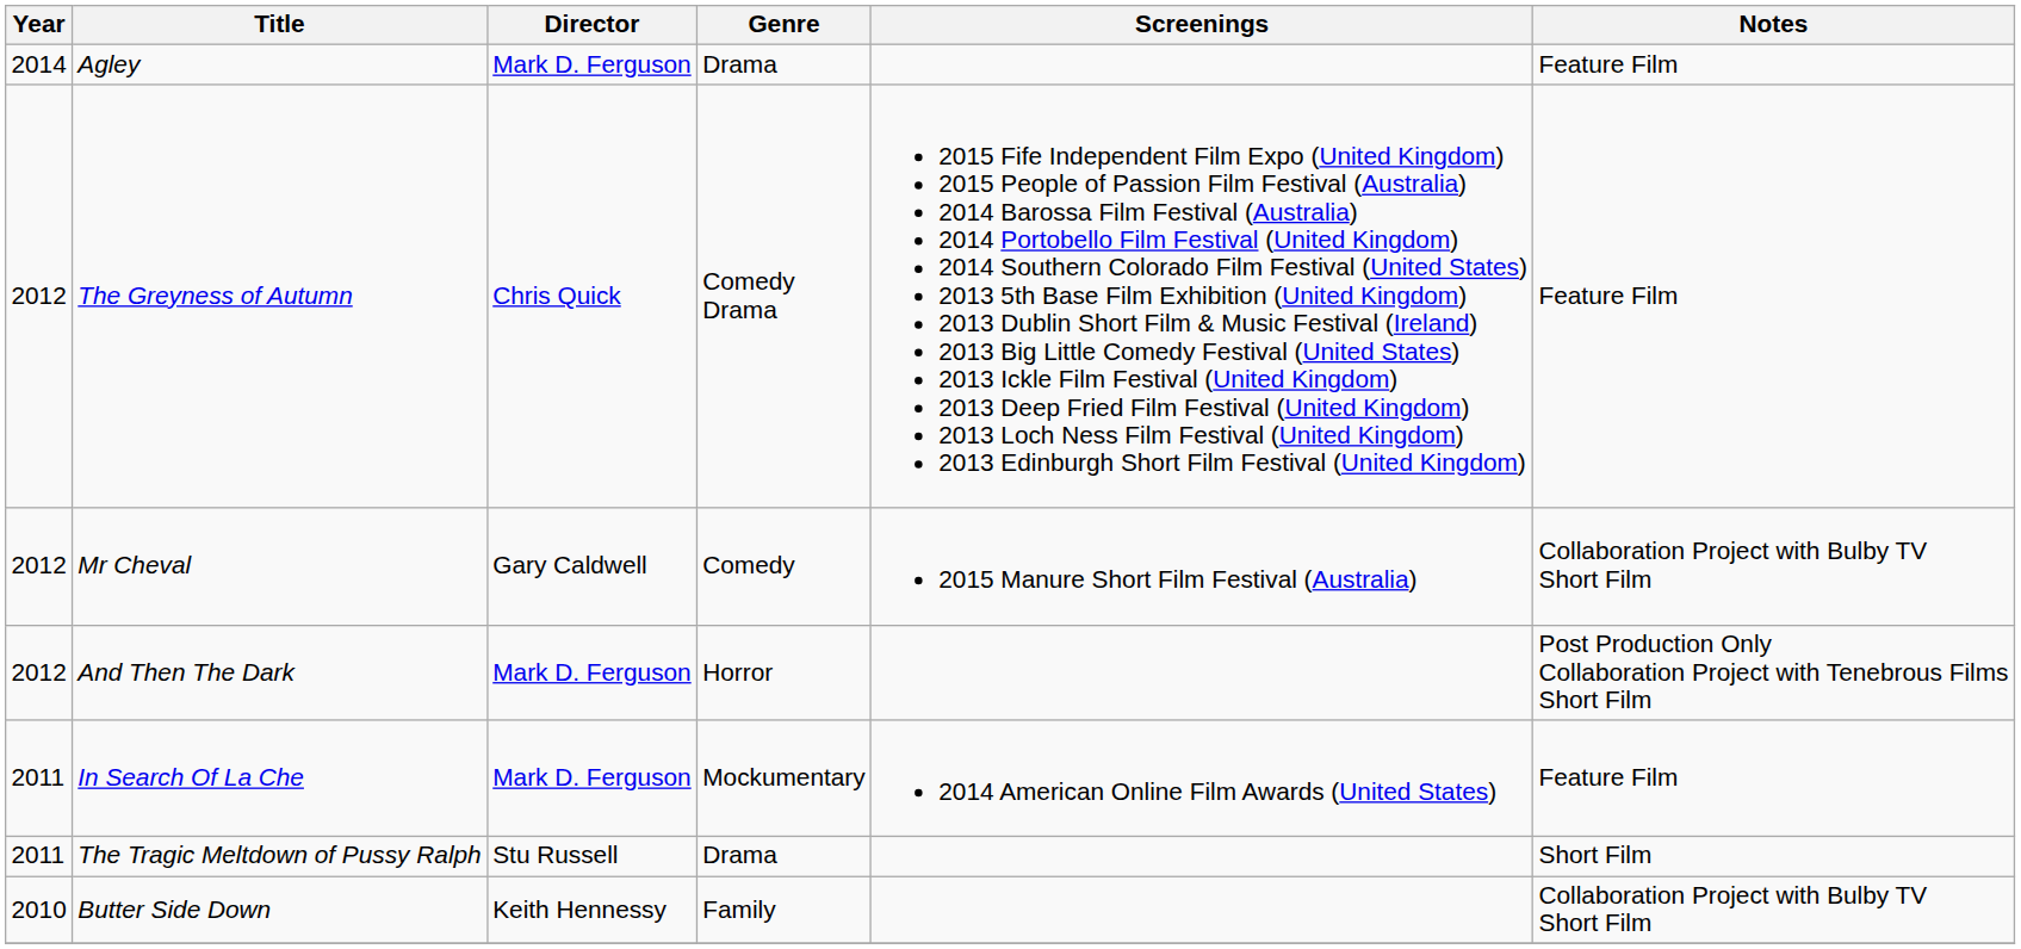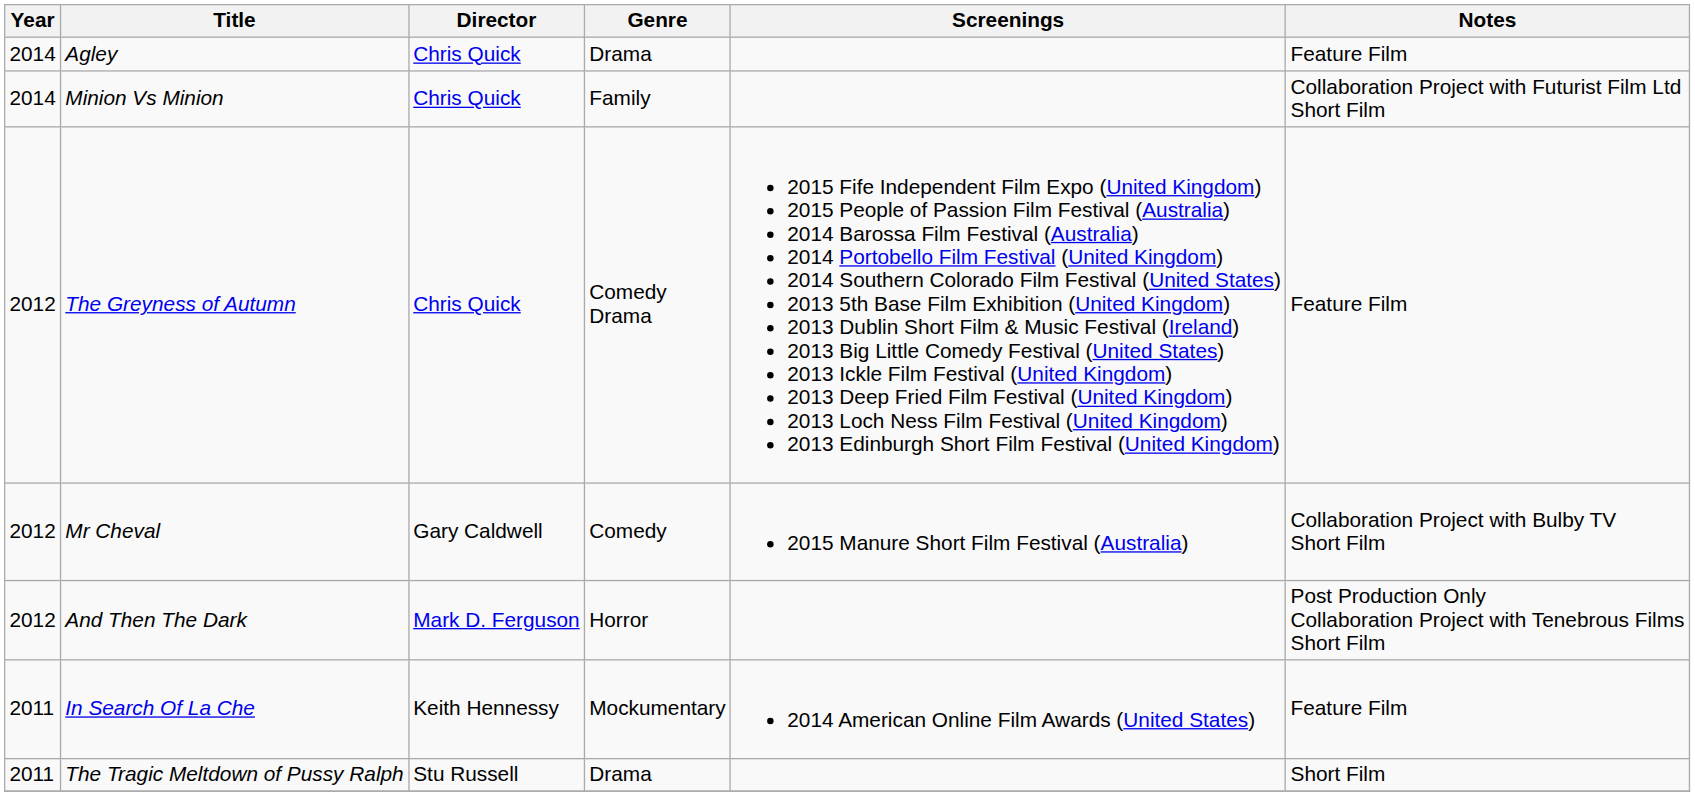 <table class="wikitable">
 <tr>
 <th>Year</th>
 <th>Title</th>
 <th>Director</th>
 <th>Genre</th>
 <th>Screenings</th>
 <th>Notes</th>
 </tr>
 <tr>
 <td>2014</td>
 <td><em>Agley</em></td>
-<td><a href='#'>Mark D. Ferguson</a></td>
+<td><a href='#'>Chris Quick</a></td>
 <td>Drama</td>
 <td></td>
 <td>Feature Film</td>
+</tr>
+<tr>
+<td>2014</td>
+<td><em>Minion Vs Minion</em></td>
+<td><a href='#'>Chris Quick</a></td>
+<td>Family</td>
+<td></td>
+<td>Collaboration Project with Futurist Film Ltd<br>Short Film</td>
 </tr>
 <tr>
 <td>2012</td>
 <td><em><a href='#'>The Greyness of Autumn</a></em></td>
 <td><a href='#'>Chris Quick</a></td>
 <td>Comedy<br>Drama</td>
 <td><br><ul><li>2015 Fife Independent Film Expo (<a href='#'>United Kingdom</a>) </li><li>2015 People of Passion Film Festival (<a href='#'>Australia</a>)</li><li>2014 Barossa Film Festival (<a href='#'>Australia</a>)</li><li>2014 <a href='#'>Portobello Film Festival</a> (<a href='#'>United Kingdom</a>)</li><li>2014 Southern Colorado Film Festival (<a href='#'>United States</a>)</li><li>2013 5th Base Film Exhibition (<a href='#'>United Kingdom</a>)</li><li>2013 Dublin Short Film & Music Festival (<a href='#'>Ireland</a>)</li><li>2013 Big Little Comedy Festival (<a href='#'>United States</a>)</li><li>2013 Ickle Film Festival (<a href='#'>United Kingdom</a>)</li><li>2013 Deep Fried Film Festival (<a href='#'>United Kingdom</a>) </li><li>2013 Loch Ness Film Festival (<a href='#'>United Kingdom</a>)</li><li>2013 Edinburgh Short Film Festival (<a href='#'>United Kingdom</a>)</li></ul></td>
 <td>Feature Film</td>
 </tr>
 <tr>
 <td>2012</td>
 <td><em>Mr Cheval</em></td>
 <td>Gary Caldwell</td>
 <td>Comedy</td>
 <td><br><ul><li>2015 Manure Short Film Festival (<a href='#'>Australia</a>)</li></ul></td>
 <td>Collaboration Project with Bulby TV<br>Short Film</td>
 </tr>
 <tr>
 <td>2012</td>
 <td><em>And Then The Dark</em></td>
 <td><a href='#'>Mark D. Ferguson</a></td>
 <td>Horror</td>
 <td></td>
 <td>Post Production Only<br>Collaboration Project with Tenebrous Films<br>Short Film</td>
 </tr>
 <tr>
 <td>2011</td>
 <td><em><a href='#'>In Search Of La Che</a></em></td>
-<td><a href='#'>Mark D. Ferguson</a></td>
+<td>Keith Hennessy</td>
 <td>Mockumentary</td>
 <td><br><ul><li>2014 American Online Film Awards (<a href='#'>United States</a>)</li></ul></td>
 <td>Feature Film</td>
 </tr>
 <tr>
 <td>2011</td>
 <td><em>The Tragic Meltdown of Pussy Ralph</em></td>
 <td>Stu Russell</td>
 <td>Drama</td>
 <td></td>
 <td>Short Film</td>
 </tr>
 <tr>
-<td>2010</td>
-<td><em>Butter Side Down</em></td>
-<td>Keith Hennessy</td>
-<td>Family</td>
-<td></td>
-<td>Collaboration Project with Bulby TV<br>Short Film</td>
-</tr>
-<tr>
 </tr>
 </table>
